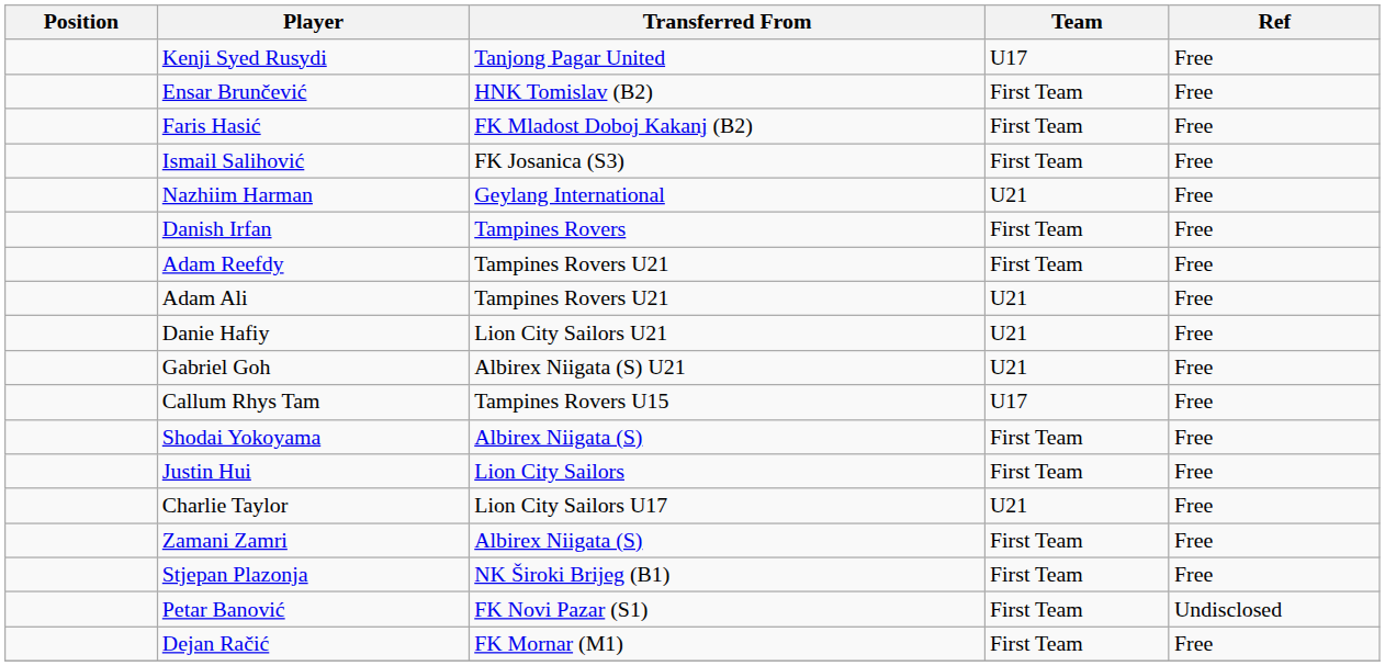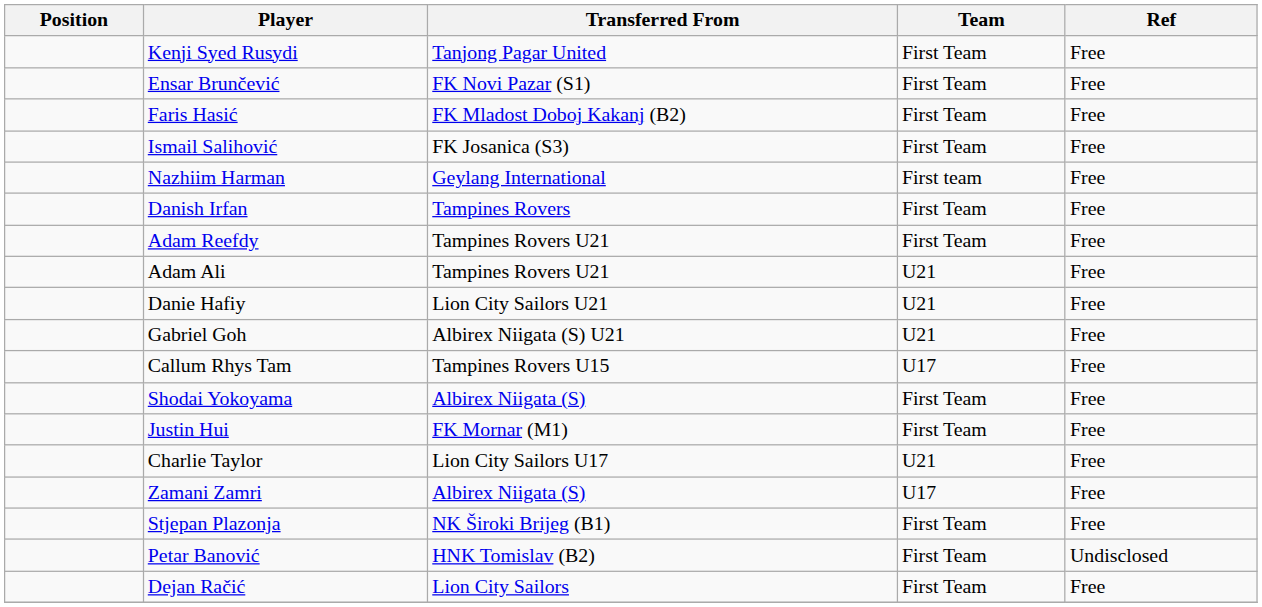 <table class="wikitable sortable" style="width:80%; text-align:center; font-size:100%; text-align:left;">
 <tr>
 <th><strong>Position</strong></th>
 <th><strong>Player</strong></th>
 <th><strong>Transferred From</strong></th>
 <th><strong>Team</strong></th>
 <th><strong>Ref</strong></th>
 </tr>
 <tr>
 <td></td>
 <td> <a href='#'>Kenji Syed Rusydi</a></td>
 <td> <a href='#'>Tanjong Pagar United</a></td>
-<td>U17</td>
+<td>First Team</td>
 <td>Free </td>
 </tr>
 <tr>
 <td></td>
 <td> <a href='#'>Ensar Brunčević</a></td>
-<td> <a href='#'>HNK Tomislav</a> (B2)</td>
+<td> <a href='#'>FK Novi Pazar</a> (S1)</td>
 <td>First Team</td>
 <td>Free </td>
 </tr>
 <tr>
 <td></td>
 <td> <a href='#'>Faris Hasić</a></td>
 <td> <a href='#'>FK Mladost Doboj Kakanj</a> (B2)</td>
 <td>First Team</td>
 <td>Free </td>
 </tr>
 <tr>
 <td></td>
 <td> <a href='#'>Ismail Salihović</a></td>
 <td> FK Josanica (S3)</td>
 <td>First Team</td>
 <td>Free </td>
 </tr>
 <tr>
 <td></td>
 <td> <a href='#'>Nazhiim Harman</a></td>
 <td> <a href='#'>Geylang International</a></td>
-<td>U21</td>
+<td>First team</td>
 <td>Free </td>
 </tr>
 <tr>
 <td></td>
 <td> <a href='#'>Danish Irfan</a></td>
 <td> <a href='#'>Tampines Rovers</a></td>
 <td>First Team</td>
 <td>Free </td>
 </tr>
 <tr>
 <td></td>
 <td> <a href='#'>Adam Reefdy</a></td>
 <td> Tampines Rovers U21</td>
 <td>First Team</td>
 <td>Free</td>
 </tr>
 <tr>
 <td></td>
 <td> Adam Ali</td>
 <td> Tampines Rovers U21</td>
 <td>U21</td>
 <td>Free</td>
 </tr>
 <tr>
 <td></td>
 <td> Danie Hafiy</td>
 <td> Lion City Sailors U21</td>
 <td>U21</td>
 <td>Free</td>
 </tr>
 <tr>
 <td></td>
 <td> Gabriel Goh</td>
 <td> Albirex Niigata (S) U21</td>
 <td>U21</td>
 <td>Free</td>
 </tr>
 <tr>
 <td></td>
 <td> Callum Rhys Tam</td>
 <td> Tampines Rovers U15</td>
 <td>U17</td>
 <td>Free</td>
 </tr>
 <tr>
 <td></td>
 <td> <a href='#'>Shodai Yokoyama</a></td>
 <td> <a href='#'>Albirex Niigata (S)</a></td>
 <td>First Team</td>
 <td>Free </td>
 </tr>
 <tr>
 <td></td>
 <td> <a href='#'>Justin Hui</a></td>
-<td> <a href='#'>Lion City Sailors</a></td>
+<td> <a href='#'>FK Mornar</a> (M1)</td>
 <td>First Team</td>
 <td>Free </td>
 </tr>
 <tr>
 <td></td>
 <td> Charlie Taylor</td>
 <td> Lion City Sailors U17</td>
 <td>U21</td>
 <td>Free</td>
 </tr>
 <tr>
 <td></td>
 <td> <a href='#'>Zamani Zamri</a></td>
 <td> <a href='#'>Albirex Niigata (S)</a></td>
-<td>First Team</td>
+<td>U17</td>
 <td>Free </td>
 </tr>
 <tr>
 <td></td>
 <td> <a href='#'>Stjepan Plazonja</a></td>
 <td> <a href='#'>NK Široki Brijeg</a> (B1)</td>
 <td>First Team</td>
 <td>Free </td>
 </tr>
 <tr>
 <td></td>
 <td> <a href='#'>Petar Banović</a></td>
-<td> <a href='#'>FK Novi Pazar</a> (S1)</td>
+<td> <a href='#'>HNK Tomislav</a> (B2)</td>
 <td>First Team</td>
 <td>Undisclosed </td>
 </tr>
 <tr>
 <td></td>
 <td> <a href='#'>Dejan Račić</a></td>
-<td> <a href='#'>FK Mornar</a> (M1)</td>
+<td> <a href='#'>Lion City Sailors</a></td>
 <td>First Team</td>
 <td>Free </td>
 </tr>
 <tr>
 </tr>
 </table>
